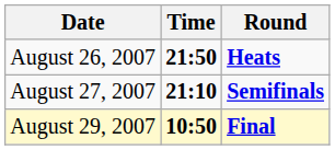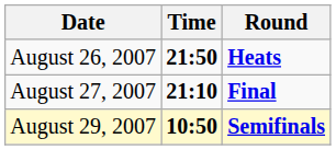 <table class="wikitable">
 <tr>
 <th>Date</th>
 <th>Time</th>
 <th>Round</th>
 </tr>
 <tr>
 <td>August 26, 2007</td>
 <td><strong>21:50</strong></td>
 <td><strong><a href='#'>Heats</a></strong></td>
 </tr>
 <tr>
 <td>August 27, 2007</td>
 <td><strong>21:10</strong></td>
-<td><strong><a href='#'>Semifinals</a></strong></td>
+<td><strong><a href='#'>Final</a></strong></td>
 </tr>
 <tr style=background:lemonchiffon>
 <td>August 29, 2007</td>
 <td><strong>10:50</strong></td>
-<td><strong><a href='#'>Final</a></strong></td>
+<td><strong><a href='#'>Semifinals</a></strong></td>
 </tr>
 </table>
